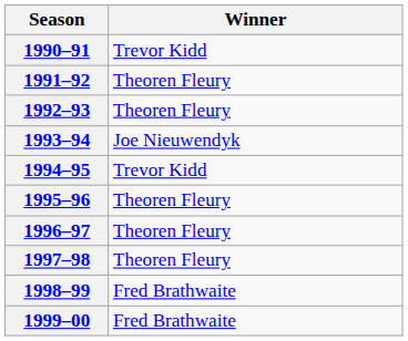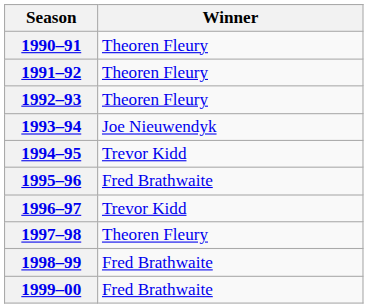 <table class="wikitable">
 <tr>
 <th scope="col" style="width:5em">Season</th>
 <th scope="col" style="width:15em">Winner</th>
 </tr>
 <tr>
 <th scope="row"><a href='#'>1990–91</a></th>
-<td><a href='#'>Trevor Kidd</a></td>
+<td><a href='#'>Theoren Fleury</a></td>
 </tr>
 <tr>
 <th scope="row"><a href='#'>1991–92</a></th>
 <td><a href='#'>Theoren Fleury</a></td>
 </tr>
 <tr>
 <th scope="row"><a href='#'>1992–93</a></th>
 <td><a href='#'>Theoren Fleury</a></td>
 </tr>
 <tr>
 <th scope="row"><a href='#'>1993–94</a></th>
 <td><a href='#'>Joe Nieuwendyk</a></td>
 </tr>
 <tr>
 <th scope="row"><a href='#'>1994–95</a></th>
 <td><a href='#'>Trevor Kidd</a></td>
 </tr>
 <tr>
 <th scope="row"><a href='#'>1995–96</a></th>
-<td><a href='#'>Theoren Fleury</a></td>
+<td><a href='#'>Fred Brathwaite</a></td>
 </tr>
 <tr>
 <th scope="row"><a href='#'>1996–97</a></th>
-<td><a href='#'>Theoren Fleury</a></td>
+<td><a href='#'>Trevor Kidd</a></td>
 </tr>
 <tr>
 <th scope="row"><a href='#'>1997–98</a></th>
 <td><a href='#'>Theoren Fleury</a></td>
 </tr>
 <tr>
 <th scope="row"><a href='#'>1998–99</a></th>
 <td><a href='#'>Fred Brathwaite</a></td>
 </tr>
 <tr>
 <th scope="row"><a href='#'>1999–00</a></th>
 <td><a href='#'>Fred Brathwaite</a></td>
 </tr>
 </table>
